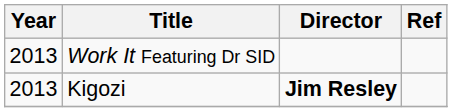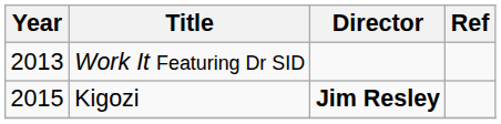 <table class="wikitable">
 <tr>
 <th>Year</th>
 <th>Title</th>
 <th>Director</th>
 <th>Ref</th>
 </tr>
 <tr>
 <td>2013</td>
 <td><em>Work It</em> <small>Featuring Dr SID</small></td>
 <td></td>
 <td></td>
 </tr>
 <tr>
-<td>2013</td>
+<td>2015</td>
 <td>Kigozi</td>
 <td><strong>Jim Resley</strong></td>
 <td></td>
 </tr>
 <tr>
 </tr>
 </table>
